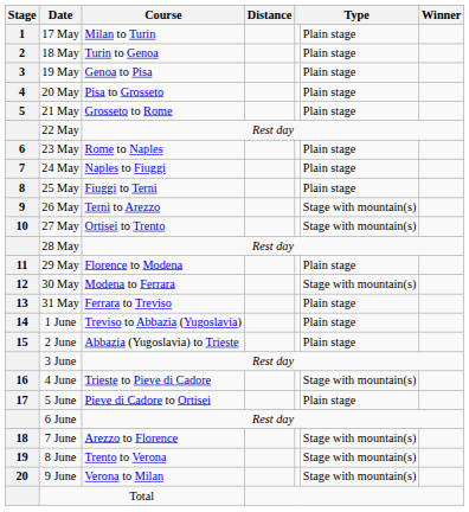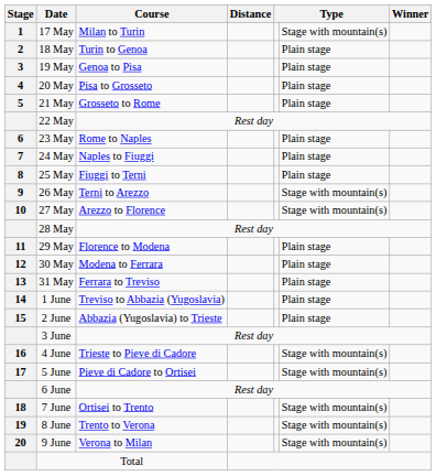 <table class="wikitable">
 <tr style="background:#efefef;">
 <th>Stage</th>
 <th>Date</th>
 <th>Course</th>
 <th>Distance</th>
 <th colspan="2">Type</th>
 <th>Winner</th>
 </tr>
 <tr>
 <th style="text-align:center">1</th>
 <td style="text-align:center;">17 May</td>
 <td><a href='#'>Milan</a> to <a href='#'>Turin</a></td>
 <td></td>
 <td style="text-align:center;"></td>
-<td>Plain stage</td>
+<td>Stage with mountain(s)</td>
 <td></td>
 </tr>
 <tr>
 <th style="text-align:center">2</th>
 <td style="text-align:center;">18 May</td>
 <td><a href='#'>Turin</a> to <a href='#'>Genoa</a></td>
 <td></td>
 <td style="text-align:center;"></td>
 <td>Plain stage</td>
 <td></td>
 </tr>
 <tr>
 <th style="text-align:center">3</th>
 <td style="text-align:center;">19 May</td>
 <td><a href='#'>Genoa</a> to <a href='#'>Pisa</a></td>
 <td></td>
 <td style="text-align:center;"></td>
 <td>Plain stage</td>
 <td></td>
 </tr>
 <tr>
 <th style="text-align:center">4</th>
 <td style="text-align:center;">20 May</td>
 <td><a href='#'>Pisa</a> to <a href='#'>Grosseto</a></td>
 <td></td>
 <td style="text-align:center;"></td>
 <td>Plain stage</td>
 <td></td>
 </tr>
 <tr>
 <th style="text-align:center">5</th>
 <td style="text-align:center;">21 May</td>
 <td><a href='#'>Grosseto</a> to <a href='#'>Rome</a></td>
 <td></td>
 <td style="text-align:center;"></td>
 <td>Plain stage</td>
 <td></td>
 </tr>
 <tr>
 <th></th>
 <td style="text-align:center;">22 May</td>
 <td colspan="6" style="text-align:center;"><em>Rest day</em></td>
 </tr>
 <tr>
 <th style="text-align:center">6</th>
 <td style="text-align:center;">23 May</td>
 <td><a href='#'>Rome</a> to <a href='#'>Naples</a></td>
 <td></td>
 <td style="text-align:center;"></td>
 <td>Plain stage</td>
 <td></td>
 </tr>
 <tr>
 <th style="text-align:center">7</th>
 <td style="text-align:center;">24 May</td>
 <td><a href='#'>Naples</a> to <a href='#'>Fiuggi</a></td>
 <td></td>
 <td style="text-align:center;"></td>
 <td>Plain stage</td>
 <td></td>
 </tr>
 <tr>
 <th style="text-align:center">8</th>
 <td style="text-align:center;">25 May</td>
 <td><a href='#'>Fiuggi</a> to <a href='#'>Terni</a></td>
 <td></td>
 <td style="text-align:center;"></td>
 <td>Plain stage</td>
 <td></td>
 </tr>
 <tr>
 <th style="text-align:center">9</th>
 <td style="text-align:center;">26 May</td>
 <td><a href='#'>Terni</a> to <a href='#'>Arezzo</a></td>
 <td></td>
 <td style="text-align:center;"></td>
 <td>Stage with mountain(s)</td>
 <td></td>
 </tr>
 <tr>
 <th style="text-align:center">10</th>
 <td style="text-align:center;">27 May</td>
-<td><a href='#'>Ortisei</a> to <a href='#'>Trento</a></td>
+<td><a href='#'>Arezzo</a> to <a href='#'>Florence</a></td>
 <td></td>
 <td style="text-align:center;"></td>
 <td>Stage with mountain(s)</td>
 <td></td>
 </tr>
 <tr>
 <th></th>
 <td style="text-align:center;">28 May</td>
 <td colspan="6" style="text-align:center;"><em>Rest day</em></td>
 </tr>
 <tr>
 <th style="text-align:center">11</th>
 <td style="text-align:center;">29 May</td>
 <td><a href='#'>Florence</a> to <a href='#'>Modena</a></td>
 <td></td>
 <td style="text-align:center;"></td>
 <td>Plain stage</td>
 <td></td>
 </tr>
 <tr>
 <th style="text-align:center">12</th>
 <td style="text-align:center;">30 May</td>
 <td><a href='#'>Modena</a> to <a href='#'>Ferrara</a></td>
 <td></td>
 <td style="text-align:center;"></td>
-<td>Stage with mountain(s)</td>
+<td>Plain stage</td>
 <td></td>
 </tr>
 <tr>
 <th style="text-align:center">13</th>
 <td style="text-align:center;">31 May</td>
 <td><a href='#'>Ferrara</a> to <a href='#'>Treviso</a></td>
 <td></td>
 <td style="text-align:center;"></td>
 <td>Plain stage</td>
 <td></td>
 </tr>
 <tr>
 <th style="text-align:center">14</th>
 <td style="text-align:center;">1 June</td>
 <td><a href='#'>Treviso</a> to <a href='#'>Abbazia</a> (<a href='#'>Yugoslavia</a>)</td>
 <td></td>
 <td style="text-align:center;"></td>
 <td>Plain stage</td>
 <td></td>
 </tr>
 <tr>
 <th style="text-align:center">15</th>
 <td style="text-align:center;">2 June</td>
 <td><a href='#'>Abbazia</a> (Yugoslavia) to <a href='#'>Trieste</a></td>
 <td></td>
 <td style="text-align:center;"></td>
 <td>Plain stage</td>
 <td></td>
 </tr>
 <tr>
 <th></th>
 <td style="text-align:center;">3 June</td>
 <td colspan="6" style="text-align:center;"><em>Rest day</em></td>
 </tr>
 <tr>
 <th style="text-align:center">16</th>
 <td style="text-align:center;">4 June</td>
 <td><a href='#'>Trieste</a> to <a href='#'>Pieve di Cadore</a></td>
 <td></td>
 <td style="text-align:center;"></td>
 <td>Stage with mountain(s)</td>
 <td></td>
 </tr>
 <tr>
 <th style="text-align:center">17</th>
 <td style="text-align:center;">5 June</td>
 <td><a href='#'>Pieve di Cadore</a> to <a href='#'>Ortisei</a></td>
 <td></td>
 <td style="text-align:center;"></td>
-<td>Plain stage</td>
+<td>Stage with mountain(s)</td>
 <td></td>
 </tr>
 <tr>
 <th></th>
 <td style="text-align:center;">6 June</td>
 <td colspan="6" style="text-align:center;"><em>Rest day</em></td>
 </tr>
 <tr>
 <th style="text-align:center">18</th>
 <td style="text-align:center;">7 June</td>
-<td><a href='#'>Arezzo</a> to <a href='#'>Florence</a></td>
+<td><a href='#'>Ortisei</a> to <a href='#'>Trento</a></td>
 <td></td>
 <td style="text-align:center;"></td>
 <td>Stage with mountain(s)</td>
 <td></td>
 </tr>
 <tr>
 <th style="text-align:center">19</th>
 <td style="text-align:center;">8 June</td>
 <td><a href='#'>Trento</a> to <a href='#'>Verona</a></td>
 <td></td>
 <td style="text-align:center;"></td>
 <td>Stage with mountain(s)</td>
 <td></td>
 </tr>
 <tr>
 <th style="text-align:center">20</th>
 <td style="text-align:center;">9 June</td>
 <td><a href='#'>Verona</a> to <a href='#'>Milan</a></td>
 <td></td>
 <td style="text-align:center;"></td>
 <td>Stage with mountain(s)</td>
 <td></td>
 </tr>
 <tr>
 <th></th>
 <td colspan="2" style="text-align:center;">Total</td>
 <td colspan="5" style="text-align:center;"></td>
 </tr>
 </table>
